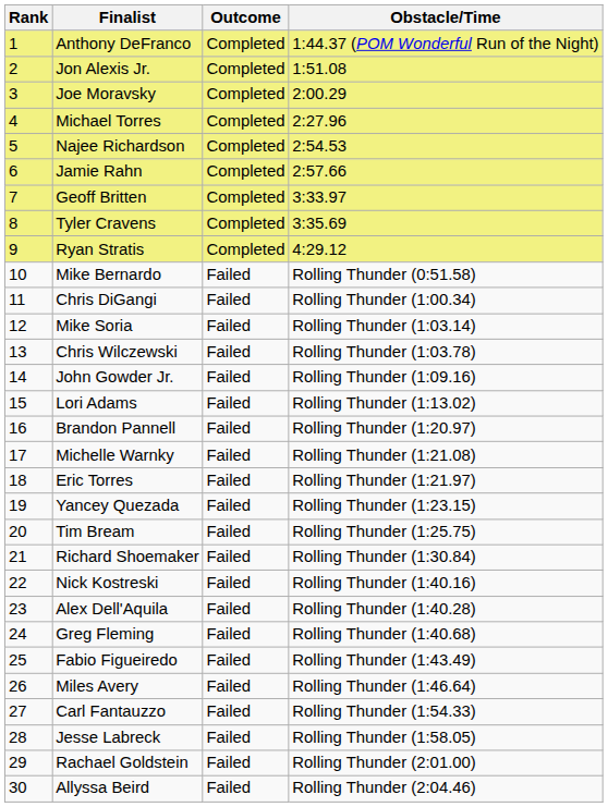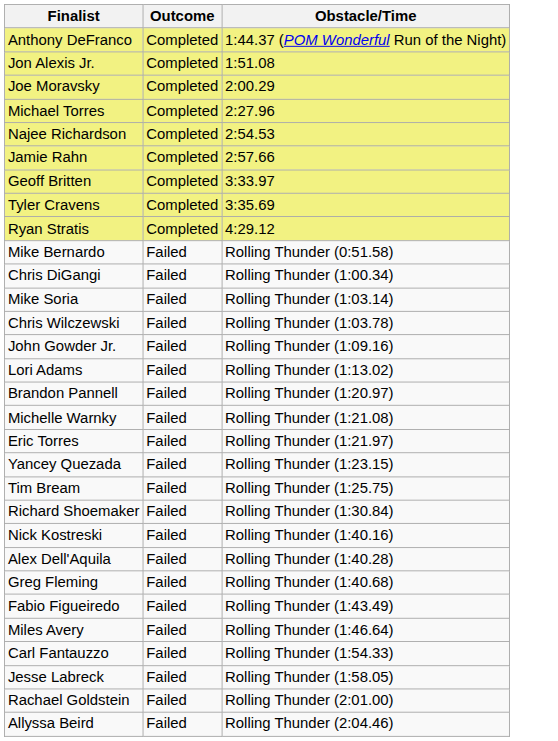 <table class="wikitable">
 <tr>
-<th>Rank</th>
 <th>Finalist</th>
 <th>Outcome</th>
 <th>Obstacle/Time</th>
 </tr>
 <tr style="background-color:#f2f282">
-<td>1</td>
 <td>Anthony DeFranco</td>
 <td>Completed</td>
 <td>1:44.37 (<em><a href='#'>POM Wonderful</a></em> Run of the Night)</td>
 </tr>
 <tr style="background-color:#f2f282">
-<td>2</td>
 <td>Jon Alexis Jr.</td>
 <td>Completed</td>
 <td>1:51.08</td>
 </tr>
 <tr style="background-color:#f2f282">
-<td>3</td>
 <td>Joe Moravsky</td>
 <td>Completed</td>
 <td>2:00.29</td>
 </tr>
 <tr style="background-color:#f2f282">
-<td>4</td>
 <td>Michael Torres</td>
 <td>Completed</td>
 <td>2:27.96</td>
 </tr>
 <tr style="background-color:#f2f282">
-<td>5</td>
 <td>Najee Richardson</td>
 <td>Completed</td>
 <td>2:54.53</td>
 </tr>
 <tr style="background-color:#f2f282">
-<td>6</td>
 <td>Jamie Rahn</td>
 <td>Completed</td>
 <td>2:57.66</td>
 </tr>
 <tr style="background-color:#f2f282">
-<td>7</td>
 <td>Geoff Britten</td>
 <td>Completed</td>
 <td>3:33.97</td>
 </tr>
 <tr style="background-color:#f2f282">
-<td>8</td>
 <td>Tyler Cravens</td>
 <td>Completed</td>
 <td>3:35.69</td>
 </tr>
 <tr style="background-color:#f2f282">
-<td>9</td>
 <td>Ryan Stratis</td>
 <td>Completed</td>
 <td>4:29.12</td>
 </tr>
 <tr>
-<td>10</td>
 <td>Mike Bernardo</td>
 <td>Failed</td>
 <td>Rolling Thunder (0:51.58)</td>
 </tr>
 <tr>
-<td>11</td>
 <td>Chris DiGangi</td>
 <td>Failed</td>
 <td>Rolling Thunder (1:00.34)</td>
 </tr>
 <tr>
-<td>12</td>
 <td>Mike Soria</td>
 <td>Failed</td>
 <td>Rolling Thunder (1:03.14)</td>
 </tr>
 <tr>
-<td>13</td>
 <td>Chris Wilczewski</td>
 <td>Failed</td>
 <td>Rolling Thunder (1:03.78)</td>
 </tr>
 <tr>
-<td>14</td>
 <td>John Gowder Jr.</td>
 <td>Failed</td>
 <td>Rolling Thunder (1:09.16)</td>
 </tr>
 <tr>
-<td>15</td>
 <td>Lori Adams</td>
 <td>Failed</td>
 <td>Rolling Thunder (1:13.02)</td>
 </tr>
 <tr>
-<td>16</td>
 <td>Brandon Pannell</td>
 <td>Failed</td>
 <td>Rolling Thunder (1:20.97)</td>
 </tr>
 <tr>
-<td>17</td>
 <td>Michelle Warnky</td>
 <td>Failed</td>
 <td>Rolling Thunder (1:21.08)</td>
 </tr>
 <tr>
-<td>18</td>
 <td>Eric Torres</td>
 <td>Failed</td>
 <td>Rolling Thunder (1:21.97)</td>
 </tr>
 <tr>
-<td>19</td>
 <td>Yancey Quezada</td>
 <td>Failed</td>
 <td>Rolling Thunder (1:23.15)</td>
 </tr>
 <tr>
-<td>20</td>
 <td>Tim Bream</td>
 <td>Failed</td>
 <td>Rolling Thunder (1:25.75)</td>
 </tr>
 <tr>
-<td>21</td>
 <td>Richard Shoemaker</td>
 <td>Failed</td>
 <td>Rolling Thunder (1:30.84)</td>
 </tr>
 <tr>
-<td>22</td>
 <td>Nick Kostreski</td>
 <td>Failed</td>
 <td>Rolling Thunder (1:40.16)</td>
 </tr>
 <tr>
-<td>23</td>
 <td>Alex Dell'Aquila</td>
 <td>Failed</td>
 <td>Rolling Thunder (1:40.28)</td>
 </tr>
 <tr>
-<td>24</td>
 <td>Greg Fleming</td>
 <td>Failed</td>
 <td>Rolling Thunder (1:40.68)</td>
 </tr>
 <tr>
-<td>25</td>
 <td>Fabio Figueiredo</td>
 <td>Failed</td>
 <td>Rolling Thunder (1:43.49)</td>
 </tr>
 <tr>
-<td>26</td>
 <td>Miles Avery</td>
 <td>Failed</td>
 <td>Rolling Thunder (1:46.64)</td>
 </tr>
 <tr>
-<td>27</td>
 <td>Carl Fantauzzo</td>
 <td>Failed</td>
 <td>Rolling Thunder (1:54.33)</td>
 </tr>
 <tr>
-<td>28</td>
 <td>Jesse Labreck</td>
 <td>Failed</td>
 <td>Rolling Thunder (1:58.05)</td>
 </tr>
 <tr>
-<td>29</td>
 <td>Rachael Goldstein</td>
 <td>Failed</td>
 <td>Rolling Thunder (2:01.00)</td>
 </tr>
 <tr>
-<td>30</td>
 <td>Allyssa Beird</td>
 <td>Failed</td>
 <td>Rolling Thunder (2:04.46)</td>
 </tr>
 </table>
